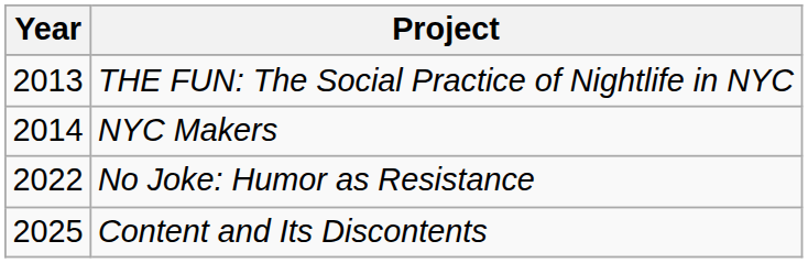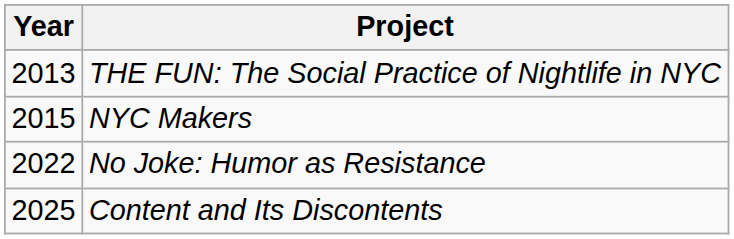 <table class="wikitable">
 <tr>
 <th>Year</th>
 <th>Project</th>
 </tr>
 <tr>
 <td>2013</td>
 <td><em>THE FUN: The Social Practice of Nightlife in NYC</em></td>
 </tr>
 <tr>
-<td>2014</td>
+<td>2015</td>
 <td><em>NYC Makers</em></td>
 </tr>
 <tr>
 <td>2022</td>
 <td><em>No Joke: Humor as Resistance</em></td>
 </tr>
 <tr>
 <td>2025</td>
 <td><em>Content and Its Discontents</em></td>
 </tr>
 </table>
